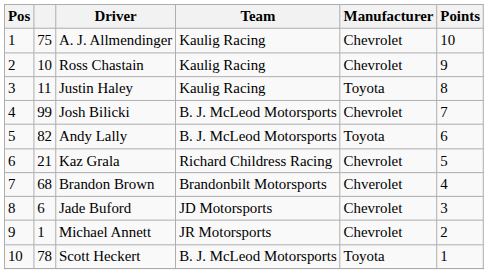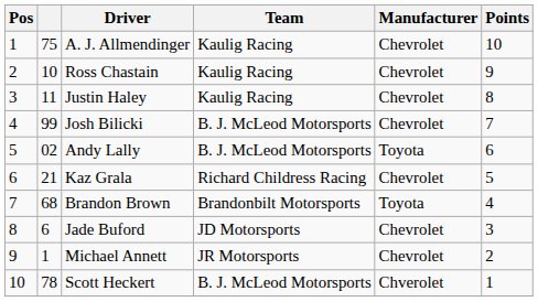 <table class="wikitable" style="font-size:98%">
 <tr>
 <th>Pos</th>
 <th></th>
 <th>Driver</th>
 <th>Team</th>
 <th>Manufacturer</th>
 <th>Points</th>
 </tr>
 <tr>
 <td>1</td>
 <td>75</td>
 <td>A. J. Allmendinger</td>
 <td>Kaulig Racing</td>
 <td>Chevrolet</td>
 <td>10</td>
 </tr>
 <tr>
 <td>2</td>
 <td>10</td>
 <td>Ross Chastain</td>
 <td>Kaulig Racing</td>
 <td>Chevrolet</td>
 <td>9</td>
 </tr>
 <tr>
 <td>3</td>
 <td>11</td>
 <td>Justin Haley</td>
 <td>Kaulig Racing</td>
-<td>Toyota</td>
+<td>Chevrolet</td>
 <td>8</td>
 </tr>
 <tr>
 <td>4</td>
 <td>99</td>
 <td>Josh Bilicki</td>
 <td>B. J. McLeod Motorsports</td>
 <td>Chevrolet</td>
 <td>7</td>
 </tr>
 <tr>
 <td>5</td>
-<td>82</td>
+<td>02</td>
 <td>Andy Lally</td>
 <td>B. J. McLeod Motorsports</td>
 <td>Toyota</td>
 <td>6</td>
 </tr>
 <tr>
 <td>6</td>
 <td>21</td>
 <td>Kaz Grala</td>
 <td>Richard Childress Racing</td>
 <td>Chevrolet</td>
 <td>5</td>
 </tr>
 <tr>
 <td>7</td>
 <td>68</td>
 <td>Brandon Brown</td>
 <td>Brandonbilt Motorsports</td>
-<td>Chverolet</td>
+<td>Toyota</td>
 <td>4</td>
 </tr>
 <tr>
 <td>8</td>
 <td>6</td>
 <td>Jade Buford</td>
 <td>JD Motorsports</td>
 <td>Chevrolet</td>
 <td>3</td>
 </tr>
 <tr>
 <td>9</td>
 <td>1</td>
 <td>Michael Annett</td>
 <td>JR Motorsports</td>
 <td>Chevrolet</td>
 <td>2</td>
 </tr>
 <tr>
 <td>10</td>
 <td>78</td>
 <td>Scott Heckert</td>
 <td>B. J. McLeod Motorsports</td>
-<td>Toyota</td>
+<td>Chverolet</td>
 <td>1</td>
 </tr>
 <tr>
 </tr>
 </table>
